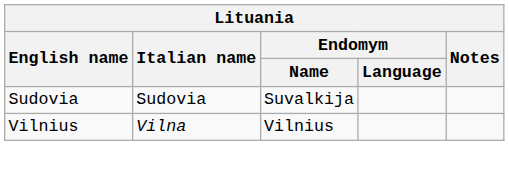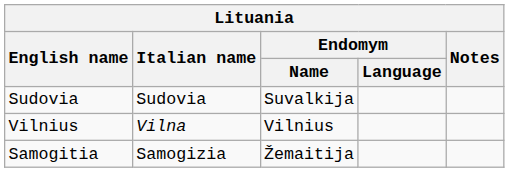 <table class="wikitable sortable">
 <tr>
 <th colspan="5"> Lituania</th>
 </tr>
 <tr>
 <th rowspan="2">English name</th>
 <th rowspan="2">Italian name</th>
 <th colspan="2">Endomym</th>
 <th rowspan="2">Notes</th>
 </tr>
 <tr>
 <th>Name</th>
 <th>Language</th>
 </tr>
 <tr>
 <td>Sudovia</td>
 <td>Sudovia</td>
 <td>Suvalkija</td>
 <td></td>
 <td></td>
 </tr>
 <tr>
 <td>Vilnius</td>
 <td><em>Vilna</em></td>
 <td>Vilnius</td>
 <td></td>
 <td></td>
 </tr>
+<tr>
+<td>Samogitia</td>
+<td>Samogizia</td>
+<td>Žemaitija</td>
+<td></td>
+<td></td>
+</tr>
 </table>
